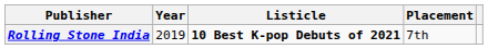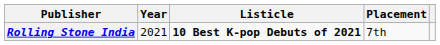 <table class="wikitable plainrowheaders sortable" style="margin-right: 0;">
 <tr>
 <th scope="col">Publisher</th>
 <th scope="col">Year</th>
 <th scope="col">Listicle</th>
 <th scope="col">Placement</th>
 <th scope="col" class="unsortable"></th>
 </tr>
 <tr>
 <th scope="row"><em><a href='#'>Rolling Stone India</a></em></th>
-<td>2019</td>
+<td>2021</td>
 <td><strong>10 Best K-pop Debuts of 2021</strong></td>
 <td>7th</td>
 <td></td>
 </tr>
 </table>
